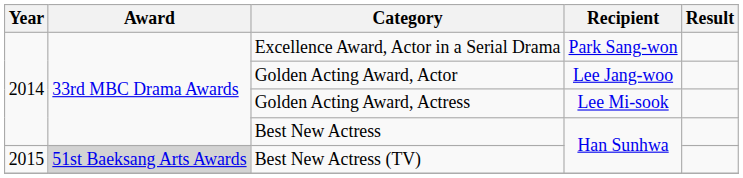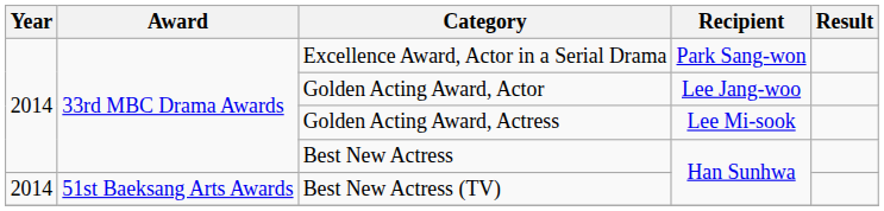 <table class="wikitable">
 <tr>
 <th>Year</th>
 <th>Award</th>
 <th>Category</th>
 <th>Recipient</th>
 <th>Result</th>
 </tr>
 <tr>
 <td rowspan="4" style="text-align:center;">2014</td>
 <td rowspan="4"><a href='#'>33rd MBC Drama Awards</a></td>
 <td>Excellence Award, Actor in a Serial Drama</td>
 <td style="text-align:center;"><a href='#'>Park Sang-won</a></td>
 <td></td>
 </tr>
 <tr>
 <td>Golden Acting Award, Actor</td>
 <td style="text-align:center;"><a href='#'>Lee Jang-woo</a></td>
 <td></td>
 </tr>
 <tr>
 <td>Golden Acting Award, Actress</td>
 <td style="text-align:center;"><a href='#'>Lee Mi-sook</a></td>
 <td></td>
 </tr>
 <tr>
 <td>Best New Actress</td>
 <td rowspan="2" style="text-align:center;"><a href='#'>Han Sunhwa</a></td>
 <td></td>
 </tr>
 <tr>
-<td style="text-align:center;">2015</td>
-<td style="background: lightgrey;"><a href='#'>51st Baeksang Arts Awards</a></td>
+<td style="text-align:center;">2014</td>
+<td><a href='#'>51st Baeksang Arts Awards</a></td>
 <td>Best New Actress (TV)</td>
 <td></td>
 </tr>
 <tr>
 </tr>
 </table>
